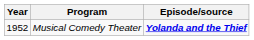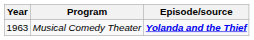 <table class="wikitable">
 <tr>
 <th>Year</th>
 <th>Program</th>
 <th>Episode/source</th>
 </tr>
 <tr>
-<td>1952</td>
+<td>1963</td>
 <td><em>Musical Comedy Theater</em></td>
 <td><strong><em><a href='#'>Yolanda and the Thief</a></em></strong></td>
 </tr>
 </table>
